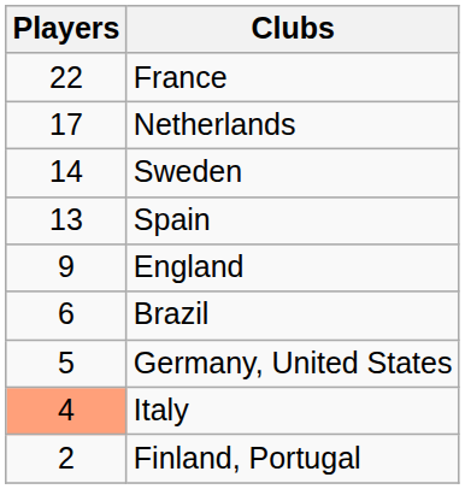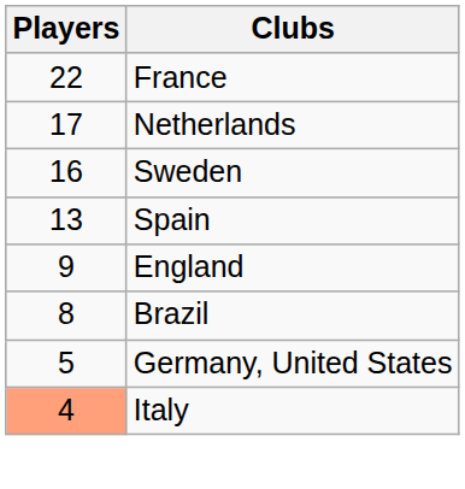 <table class="wikitable">
 <tr>
 <th>Players</th>
 <th>Clubs</th>
 </tr>
 <tr>
 <td align="center">22</td>
 <td> France</td>
 </tr>
 <tr>
 <td align="center">17</td>
 <td> Netherlands</td>
 </tr>
 <tr>
-<td align="center">14</td>
+<td align="center">16</td>
 <td> Sweden</td>
 </tr>
 <tr>
 <td align="center">13</td>
 <td> Spain</td>
 </tr>
 <tr>
 <td align="center">9</td>
 <td> England</td>
 </tr>
 <tr>
-<td align="center">6</td>
+<td align="center">8</td>
 <td> Brazil</td>
 </tr>
 <tr>
 <td align="center">5</td>
 <td> Germany,  United States</td>
 </tr>
 <tr>
 <td align="center" style="background: lightsalmon;">4</td>
 <td> Italy</td>
 </tr>
-<tr>
-<td align="center">2</td>
-<td> Finland,  Portugal</td>
-</tr>
 </table>
